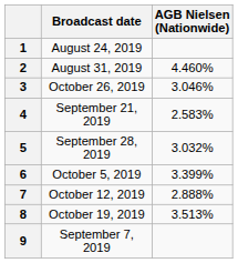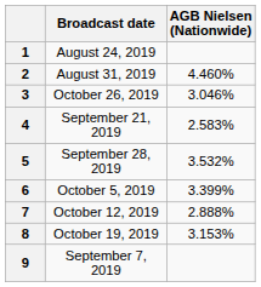 <table class="wikitable" style="text-align:center">
 <tr>
 <th rowspan=1 style="width:40px"></th>
 <th style="width:135px">Broadcast date</th>
 <th>AGB Nielsen<br>(Nationwide)</th>
 </tr>
 <tr>
 <th>1</th>
 <td>August 24, 2019</td>
 <td></td>
 </tr>
 <tr>
 <th>2</th>
 <td>August 31, 2019</td>
 <td>4.460%</td>
 </tr>
 <tr>
 <th>3</th>
 <td>October 26, 2019</td>
 <td>3.046%</td>
 </tr>
 <tr>
 <th>4</th>
 <td>September 21, 2019</td>
 <td>2.583%</td>
 </tr>
 <tr>
 <th>5</th>
 <td>September 28, 2019</td>
-<td>3.032%</td>
+<td>3.532%</td>
 </tr>
 <tr>
 <th>6</th>
 <td>October 5, 2019</td>
 <td>3.399%</td>
 </tr>
 <tr>
 <th>7</th>
 <td>October 12, 2019</td>
 <td>2.888%</td>
 </tr>
 <tr>
 <th>8</th>
 <td>October 19, 2019</td>
-<td>3.513%</td>
+<td>3.153%</td>
 </tr>
 <tr>
 <th>9</th>
 <td>September 7, 2019</td>
 <td></td>
 </tr>
 </table>
